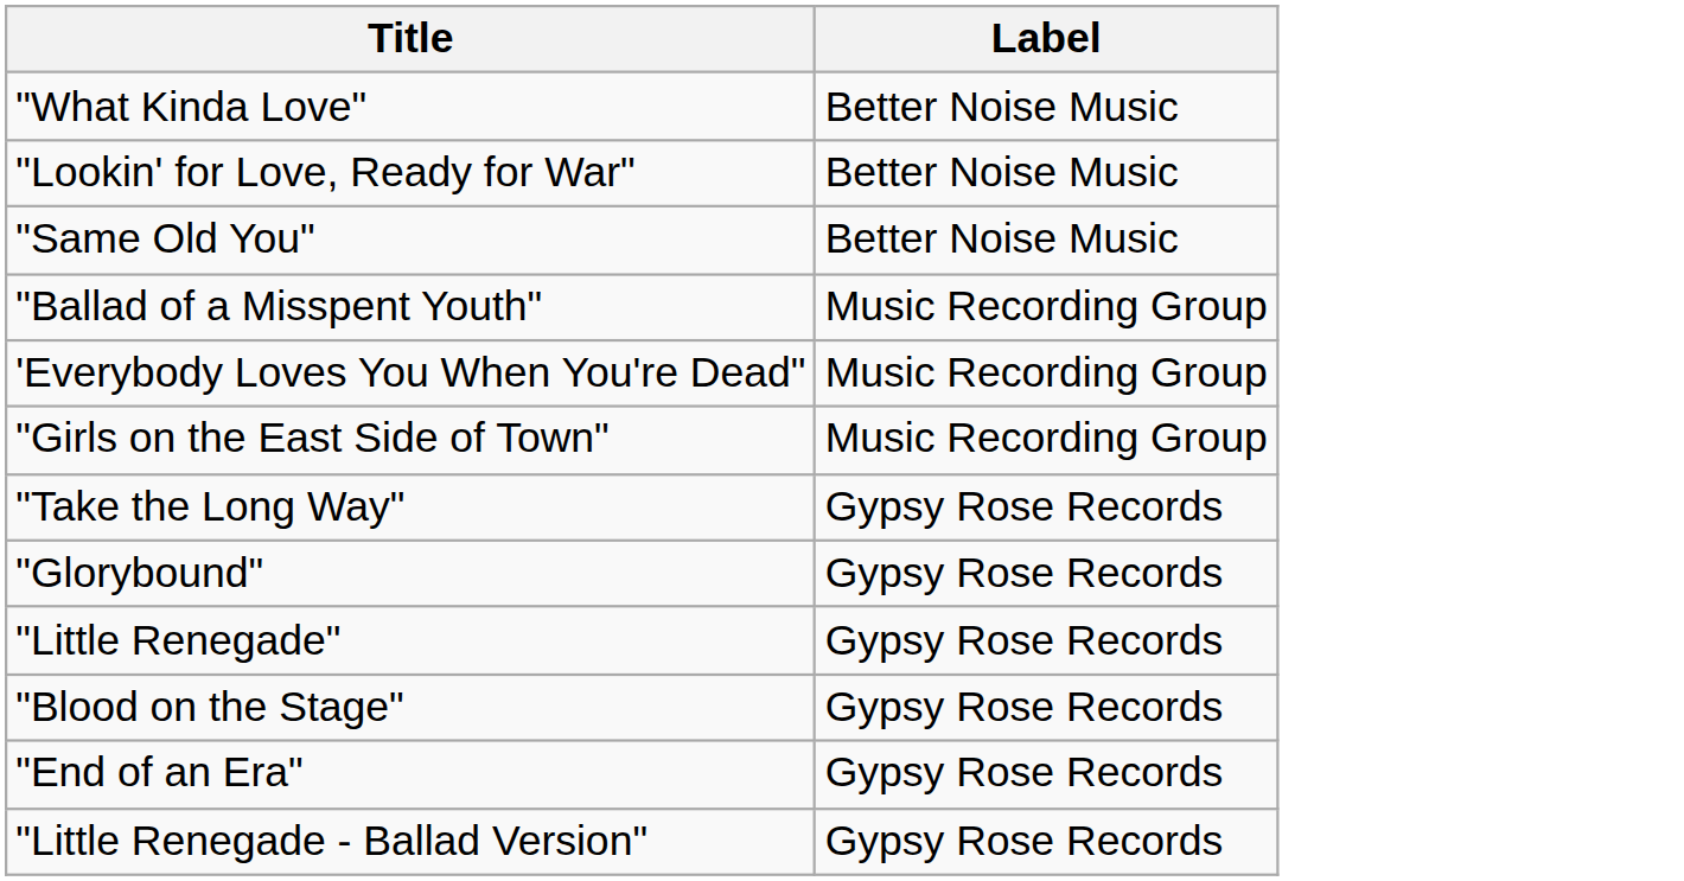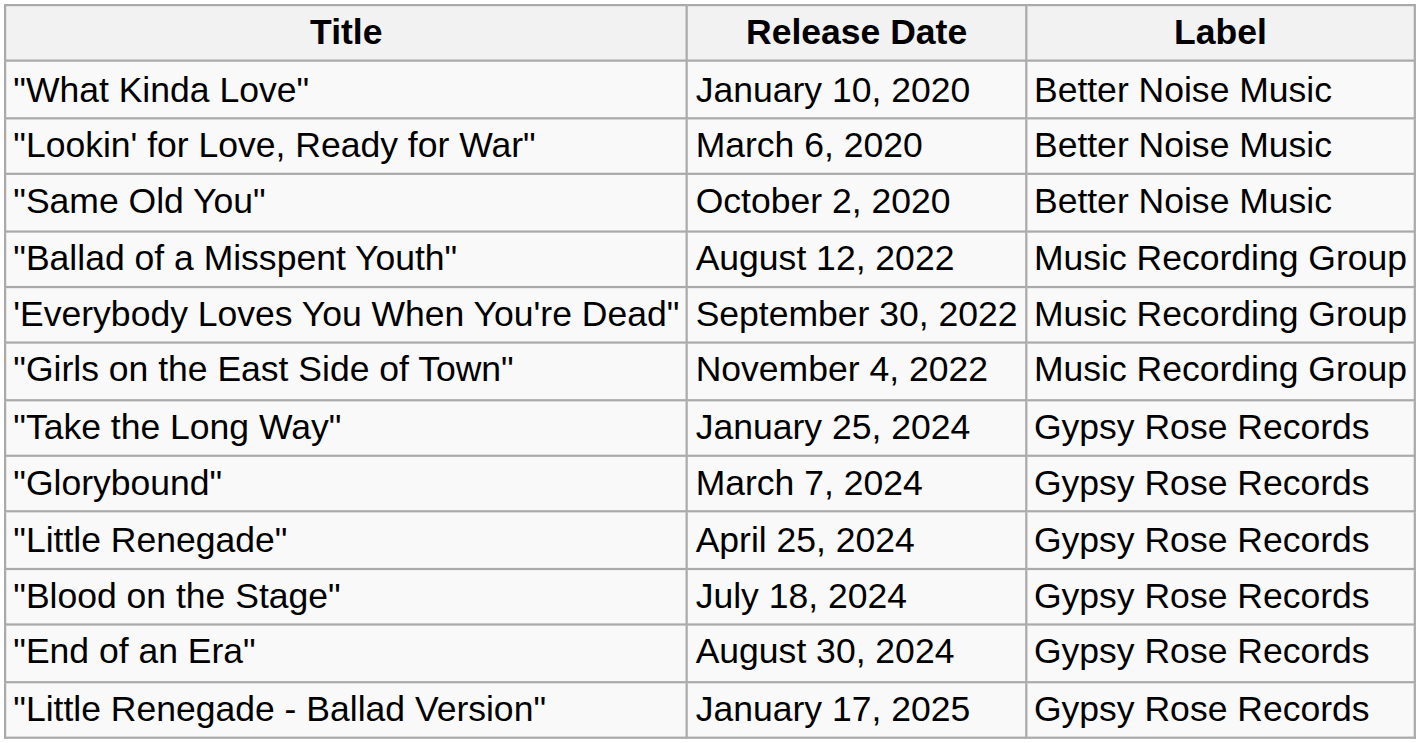 <table class="wikitable">
 <tr>
 <th>Title</th>
+<th>Release Date</th>
 <th>Label</th>
 </tr>
 <tr>
 <td>"What Kinda Love"</td>
+<td>January 10, 2020</td>
 <td>Better Noise Music</td>
 </tr>
 <tr>
 <td>"Lookin' for Love, Ready for War"</td>
+<td>March 6, 2020</td>
 <td>Better Noise Music</td>
 </tr>
 <tr>
 <td>"Same Old You"</td>
+<td>October 2, 2020</td>
 <td>Better Noise Music</td>
 </tr>
 <tr>
 <td>"Ballad of a Misspent Youth"</td>
+<td>August 12, 2022</td>
 <td>Music Recording Group</td>
 </tr>
 <tr>
 <td>'Everybody Loves You When You're Dead"</td>
+<td>September 30, 2022</td>
 <td>Music Recording Group</td>
 </tr>
 <tr>
 <td>"Girls on the East Side of Town"</td>
+<td>November 4, 2022</td>
 <td>Music Recording Group</td>
 </tr>
 <tr>
 <td>"Take the Long Way"</td>
+<td>January 25, 2024</td>
 <td>Gypsy Rose Records</td>
 </tr>
 <tr>
 <td>"Glorybound"</td>
+<td>March 7, 2024</td>
 <td>Gypsy Rose Records</td>
 </tr>
 <tr>
 <td>"Little Renegade"</td>
+<td>April 25, 2024</td>
 <td>Gypsy Rose Records</td>
 </tr>
 <tr>
 <td>"Blood on the Stage"</td>
+<td>July 18, 2024</td>
 <td>Gypsy Rose Records</td>
 </tr>
 <tr>
 <td>"End of an Era"</td>
+<td>August 30, 2024</td>
 <td>Gypsy Rose Records</td>
 </tr>
 <tr>
 <td>"Little Renegade - Ballad Version"</td>
+<td>January 17, 2025</td>
 <td>Gypsy Rose Records</td>
 </tr>
 </table>
